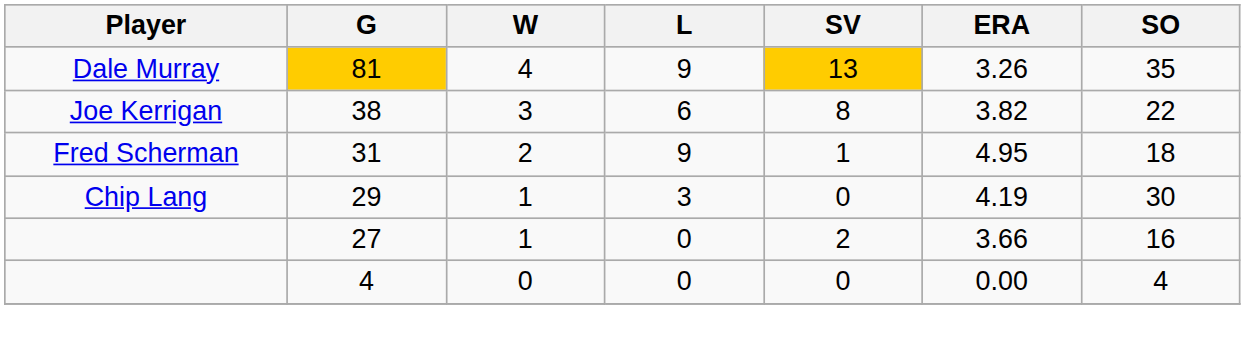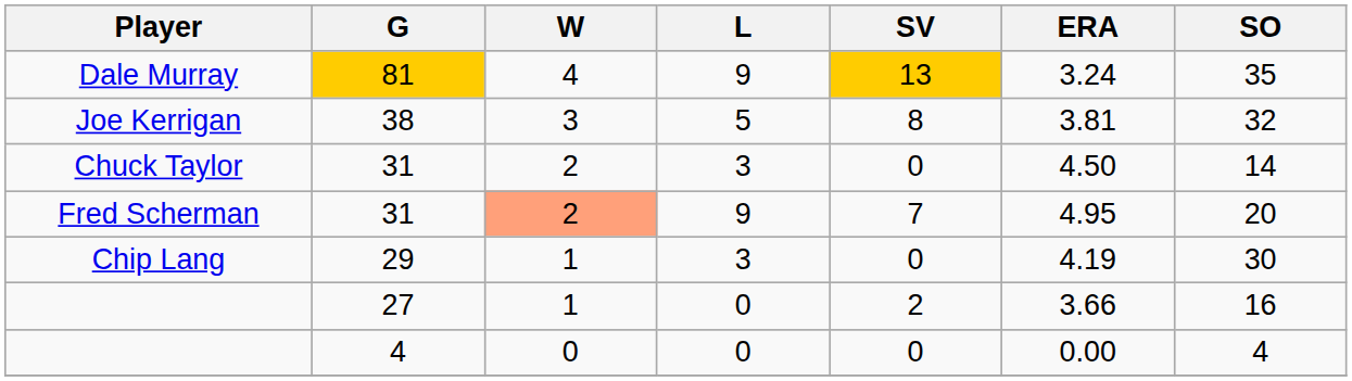 <table class="wikitable sortable">
 <tr>
 <th bgcolor="#DDDDFF" width="16%">Player</th>
 <th bgcolor="#DDDDFF" width="9%">G</th>
 <th bgcolor="#DDDDFF" width="9%">W</th>
 <th bgcolor="#DDDDFF" width="9%">L</th>
 <th bgcolor="#DDDDFF" width="9%">SV</th>
 <th bgcolor="#DDDDFF" width="9%">ERA</th>
 <th bgcolor="#DDDDFF" width="9%">SO</th>
 </tr>
 <tr align="center">
 <td><a href='#'>Dale Murray</a></td>
 <td bgcolor="#FFCC00">81</td>
 <td>4</td>
 <td>9</td>
 <td bgcolor="#FFCC00">13</td>
-<td>3.26</td>
+<td>3.24</td>
 <td>35</td>
 </tr>
 <tr align=center>
 <td><a href='#'>Joe Kerrigan</a></td>
 <td>38</td>
 <td>3</td>
-<td>6</td>
+<td>5</td>
 <td>8</td>
-<td>3.82</td>
-<td>22</td>
+<td>3.81</td>
+<td>32</td>
+</tr>
+<tr align=center>
+<td><a href='#'>Chuck Taylor</a></td>
+<td>31</td>
+<td>2</td>
+<td>3</td>
+<td>0</td>
+<td>4.50</td>
+<td>14</td>
 </tr>
 <tr align=center>
 <td><a href='#'>Fred Scherman</a></td>
 <td>31</td>
-<td>2</td>
+<td style="background: lightsalmon;">2</td>
 <td>9</td>
-<td>1</td>
+<td>7</td>
 <td>4.95</td>
-<td>18</td>
+<td>20</td>
 </tr>
 <tr align=center>
 <td><a href='#'>Chip Lang</a></td>
 <td>29</td>
 <td>1</td>
 <td>3</td>
 <td>0</td>
 <td>4.19</td>
 <td>30</td>
 </tr>
 <tr align=center>
 <td></td>
 <td>27</td>
 <td>1</td>
 <td>0</td>
 <td>2</td>
 <td>3.66</td>
 <td>16</td>
 </tr>
 <tr align="center">
 <td></td>
 <td>4</td>
 <td>0</td>
 <td>0</td>
 <td>0</td>
 <td>0.00</td>
 <td>4</td>
 </tr>
 <tr align="center">
 </tr>
 </table>
